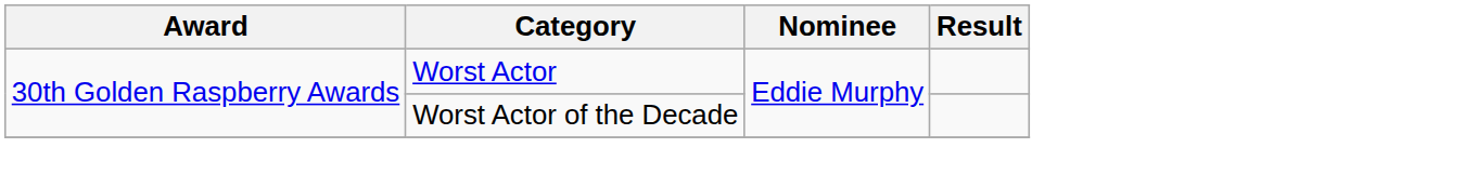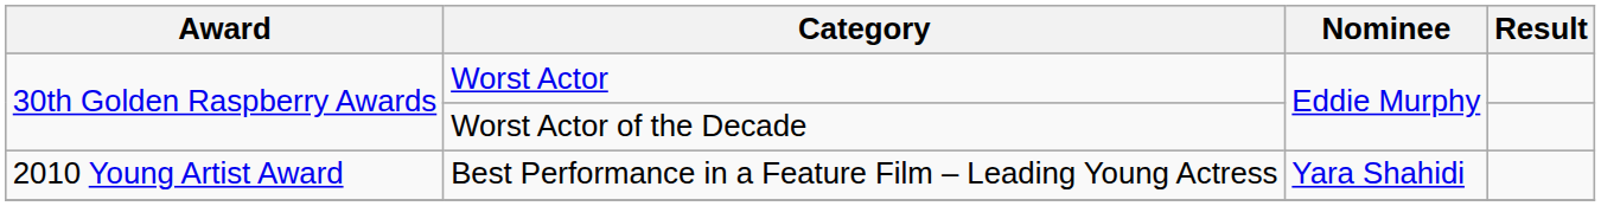 <table class="wikitable sortable">
 <tr>
 <th>Award</th>
 <th>Category</th>
 <th>Nominee</th>
 <th>Result</th>
 </tr>
 <tr>
 <td rowspan="2"><a href='#'>30th Golden Raspberry Awards</a></td>
 <td><a href='#'>Worst Actor</a></td>
 <td rowspan="2"><a href='#'>Eddie Murphy</a></td>
 <td></td>
 </tr>
 <tr>
 <td>Worst Actor of the Decade</td>
 <td></td>
 </tr>
 <tr>
+<td>2010 <a href='#'>Young Artist Award</a></td>
+<td>Best Performance in a Feature Film – Leading Young Actress</td>
+<td><a href='#'>Yara Shahidi</a></td>
+<td></td>
+</tr>
+<tr>
 </tr>
 </table>
